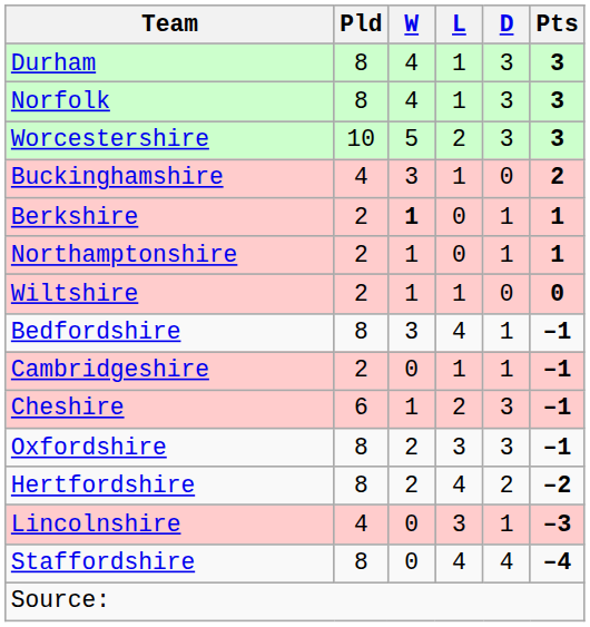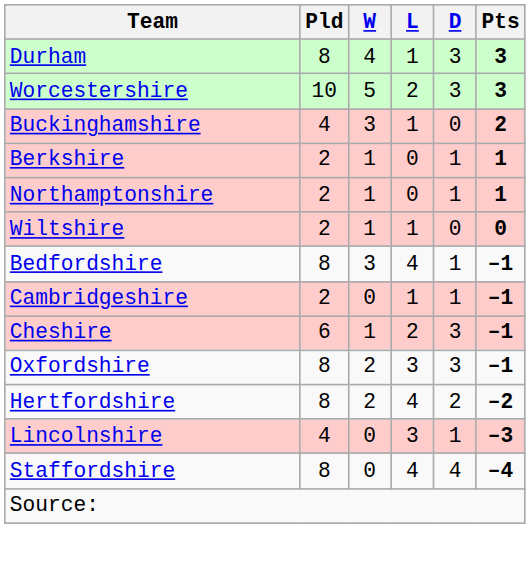 <table class="wikitable" style="text-align:center;">
 <tr>
 <th width=175>Team</th>
 <th width=20 abbr="Played">Pld</th>
 <th width=20 abbr="Won"><a href='#'>W</a></th>
 <th width=20 abbr="Lost"><a href='#'>L</a></th>
 <th width=20 abbr="Draw"><a href='#'>D</a></th>
 <th width=20 abbr="Points">Pts</th>
 </tr>
 <tr style="background:#ccffcc;">
 <td style="text-align:left;"><a href='#'>Durham</a></td>
-<td>8</td>
-<td>4</td>
-<td>1</td>
-<td>3</td>
-<td><strong>3</strong></td>
-</tr>
-<tr style="background:#ccffcc;">
-<td style="text-align:left;"><a href='#'>Norfolk</a></td>
 <td>8</td>
 <td>4</td>
 <td>1</td>
 <td>3</td>
 <td><strong>3</strong></td>
 </tr>
 <tr style="background:#ccffcc;">
 <td style="text-align:left;"><a href='#'>Worcestershire</a></td>
 <td>10</td>
 <td>5</td>
 <td>2</td>
 <td>3</td>
 <td><strong>3</strong></td>
 </tr>
 <tr style="background:#FFCCCC;">
 <td style="text-align:left;"><a href='#'>Buckinghamshire</a> </td>
 <td>4</td>
 <td>3</td>
 <td>1</td>
 <td>0</td>
 <td><strong>2</strong></td>
 </tr>
 <tr style="background:#FFCCCC;">
 <td style="text-align:left;"><a href='#'>Berkshire</a> </td>
 <td>2</td>
-<td><strong>1</strong></td>
+<td>1</td>
 <td>0</td>
 <td>1</td>
 <td><strong>1</strong></td>
 </tr>
 <tr style="background:#FFCCCC;">
 <td style="text-align:left;"><a href='#'>Northamptonshire</a> </td>
 <td>2</td>
 <td>1</td>
 <td>0</td>
 <td>1</td>
 <td><strong>1</strong></td>
 </tr>
 <tr style="background:#FFCCCC;">
 <td style="text-align:left;"><a href='#'>Wiltshire</a> </td>
 <td>2</td>
 <td>1</td>
 <td>1</td>
 <td>0</td>
 <td><strong>0</strong></td>
 </tr>
 <tr style="background:#f9f9f9;">
 <td style="text-align:left;"><a href='#'>Bedfordshire</a></td>
 <td>8</td>
 <td>3</td>
 <td>4</td>
 <td>1</td>
 <td><strong>–1</strong></td>
 </tr>
 <tr style="background:#FFCCCC;">
 <td style="text-align:left;"><a href='#'>Cambridgeshire</a> </td>
 <td>2</td>
 <td>0</td>
 <td>1</td>
 <td>1</td>
 <td><strong>–1</strong></td>
 </tr>
 <tr style="background:#FFCCCC;">
 <td style="text-align:left;"><a href='#'>Cheshire</a> </td>
 <td>6</td>
 <td>1</td>
 <td>2</td>
 <td>3</td>
 <td><strong>–1</strong></td>
 </tr>
 <tr style="background:#f9f9f9;">
 <td style="text-align:left;"><a href='#'>Oxfordshire</a></td>
 <td>8</td>
 <td>2</td>
 <td>3</td>
 <td>3</td>
 <td><strong>–1</strong></td>
 </tr>
 <tr style="background:#f9f9f9;">
 <td style="text-align:left;"><a href='#'>Hertfordshire</a></td>
 <td>8</td>
 <td>2</td>
 <td>4</td>
 <td>2</td>
 <td><strong>–2</strong></td>
 </tr>
 <tr style="background:#FFCCCC;">
 <td style="text-align:left;"><a href='#'>Lincolnshire</a> </td>
 <td>4</td>
 <td>0</td>
 <td>3</td>
 <td>1</td>
 <td><strong>–3</strong></td>
 </tr>
 <tr style="background:#f9f9f9;">
 <td style="text-align:left;"><a href='#'>Staffordshire</a></td>
 <td>8</td>
 <td>0</td>
 <td>4</td>
 <td>4</td>
 <td><strong>–4</strong></td>
 </tr>
 <tr>
 <td colspan=6 align="left">Source:</td>
 </tr>
 </table>
